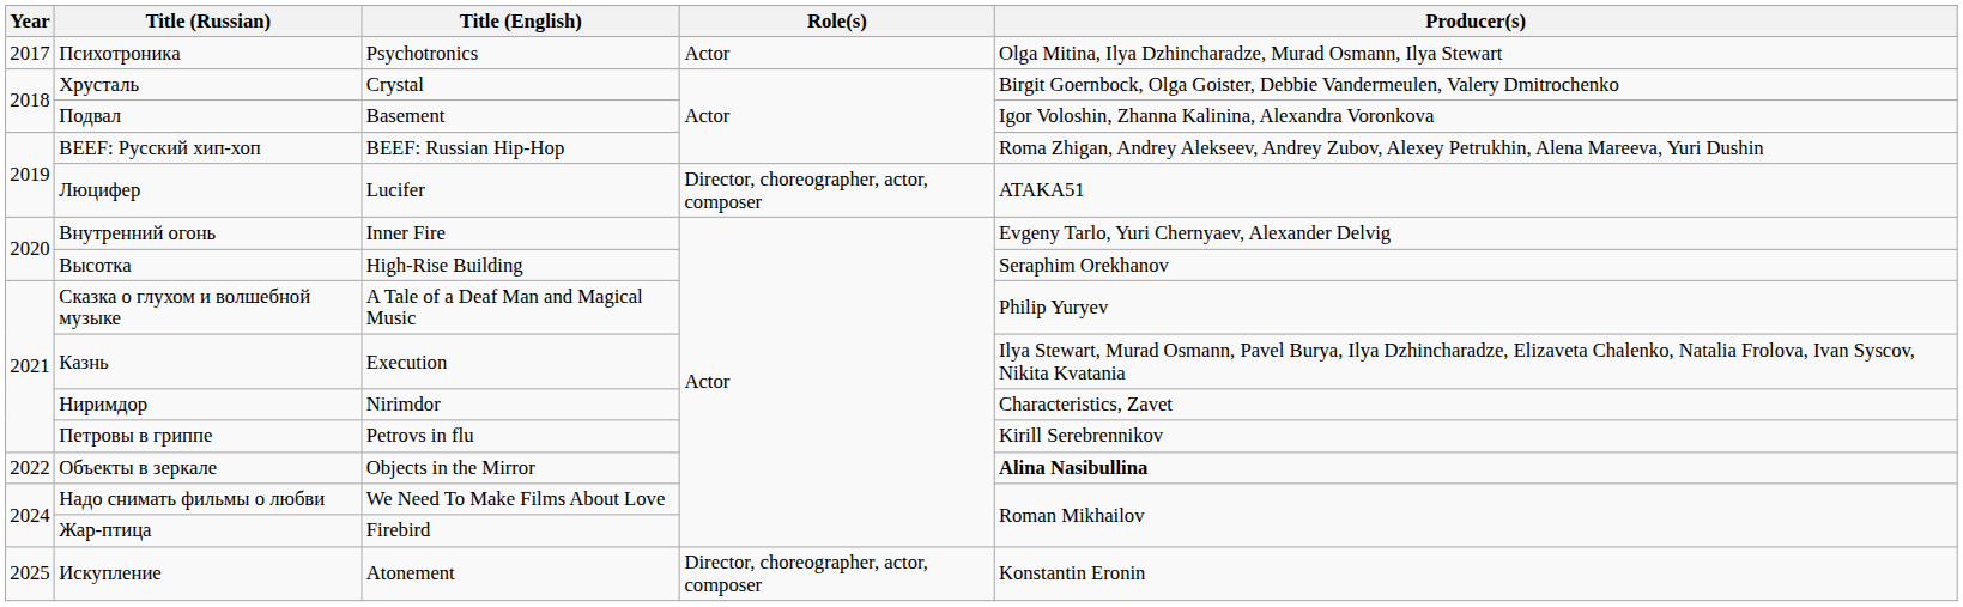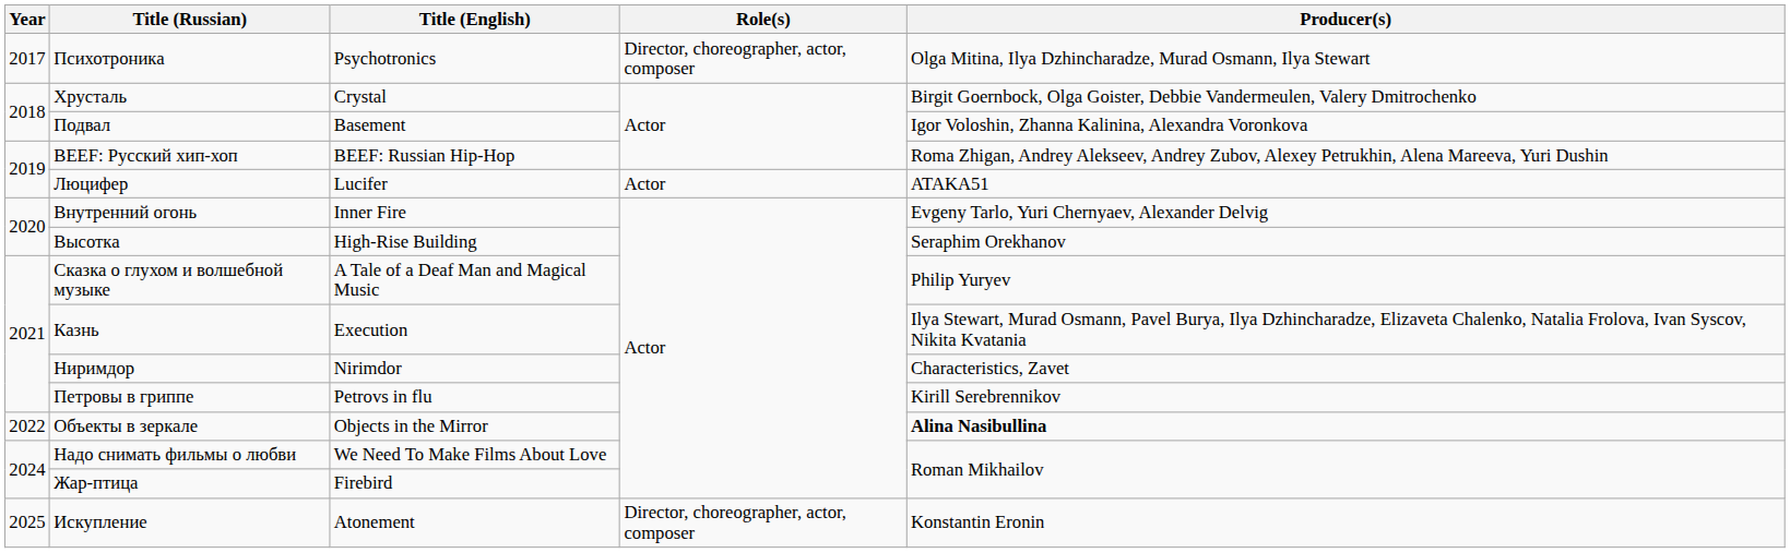 <table class="wikitable">
 <tr>
 <th>Year</th>
 <th>Title (Russian)</th>
 <th>Title (English)</th>
 <th>Role(s)</th>
 <th>Producer(s)</th>
 </tr>
 <tr>
 <td>2017</td>
 <td>Психотроника</td>
 <td>Psychotronics</td>
-<td>Actor</td>
+<td>Director, choreographer, actor, composer</td>
 <td>Olga Mitina, Ilya Dzhincharadze, Murad Osmann, Ilya Stewart</td>
 </tr>
 <tr>
 <td rowspan="2">2018</td>
 <td>Хрусталь</td>
 <td>Crystal</td>
 <td rowspan="3">Actor</td>
 <td>Birgit Goernbock, Olga Goister, Debbie Vandermeulen, Valery Dmitrochenko</td>
 </tr>
 <tr>
 <td>Подвал</td>
 <td>Basement</td>
 <td>Igor Voloshin, Zhanna Kalinina, Alexandra Voronkova</td>
 </tr>
 <tr>
 <td rowspan="2">2019</td>
 <td>BEEF: Русский хип-хоп</td>
 <td>BEEF: Russian Hip-Hop</td>
 <td>Roma Zhigan, Andrey Alekseev, Andrey Zubov, Alexey Petrukhin, Alena Mareeva, Yuri Dushin</td>
 </tr>
 <tr>
 <td>Люцифер</td>
 <td>Lucifer</td>
-<td>Director, choreographer, actor, composer</td>
+<td>Actor</td>
 <td>ATAKA51</td>
 </tr>
 <tr>
 <td rowspan="2">2020</td>
 <td>Внутренний огонь</td>
 <td>Inner Fire</td>
 <td rowspan="9">Actor</td>
 <td>Evgeny Tarlo, Yuri Chernyaev, Alexander Delvig</td>
 </tr>
 <tr>
 <td>Высотка</td>
 <td>High-Rise Building</td>
 <td>Seraphim Orekhanov</td>
 </tr>
 <tr>
 <td rowspan="4">2021</td>
 <td>Сказка о глухом и волшебной музыке</td>
 <td>A Tale of a Deaf Man and Magical Music</td>
 <td>Philip Yuryev</td>
 </tr>
 <tr>
 <td>Казнь</td>
 <td>Execution</td>
 <td>Ilya Stewart, Murad Osmann, Pavel Burya, Ilya Dzhincharadze, Elizaveta Chalenko, Natalia Frolova, Ivan Syscov, Nikita Kvatania</td>
 </tr>
 <tr>
 <td>Ниримдор</td>
 <td>Nirimdor</td>
 <td>Characteristics, Zavet</td>
 </tr>
 <tr>
 <td>Петровы в гриппе</td>
 <td>Petrovs in flu</td>
 <td>Kirill Serebrennikov</td>
 </tr>
 <tr>
 <td>2022</td>
 <td>Объекты в зеркале</td>
 <td>Objects in the Mirror</td>
 <td><strong>Alina Nasibullina</strong></td>
 </tr>
 <tr>
 <td rowspan="2">2024</td>
 <td>Надо снимать фильмы о любви</td>
 <td>We Need To Make Films About Love</td>
 <td rowspan="2">Roman Mikhailov</td>
 </tr>
 <tr>
 <td>Жар-птица</td>
 <td>Firebird</td>
 </tr>
 <tr>
 <td>2025</td>
 <td>Искупление</td>
 <td>Atonement</td>
 <td>Director, choreographer, actor, composer</td>
 <td>Konstantin Eronin</td>
 </tr>
 </table>
